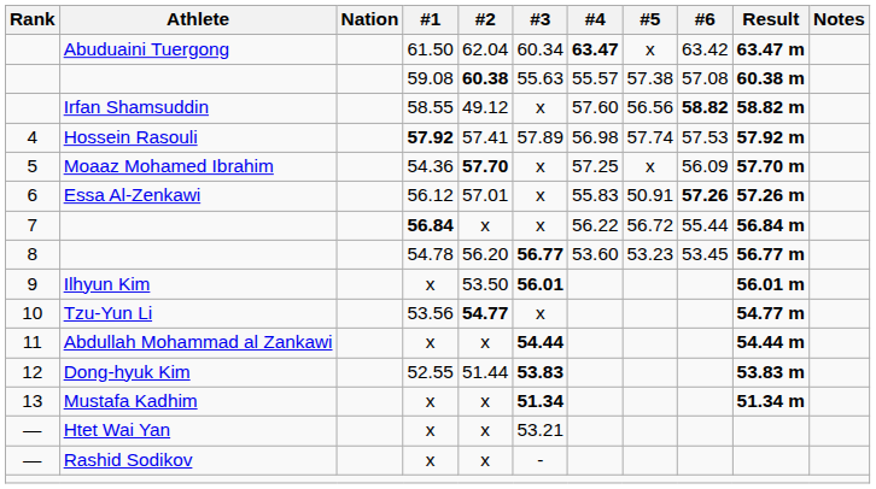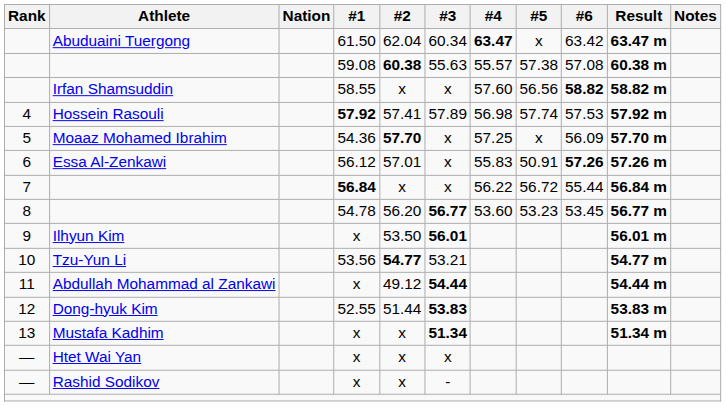 <table class="wikitable sortable" style="text-align:center;">
 <tr>
 <th scope="col" style="width: 10px;">Rank</th>
 <th scope="col">Athlete</th>
 <th scope="col">Nation</th>
 <th scope="col">#1</th>
 <th scope="col">#2</th>
 <th scope="col">#3</th>
 <th scope="col">#4</th>
 <th scope="col">#5</th>
 <th scope="col">#6</th>
 <th scope="col">Result</th>
 <th scope="col">Notes</th>
 </tr>
 <tr>
 <td></td>
 <td align="left"><a href='#'>Abuduaini Tuergong</a></td>
 <td align="left"></td>
 <td>61.50</td>
 <td>62.04</td>
 <td>60.34</td>
 <td><strong>63.47</strong></td>
 <td>x</td>
 <td>63.42</td>
 <td><strong>63.47 m</strong></td>
 <td></td>
 </tr>
 <tr>
 <td></td>
 <td align="left"></td>
 <td align="left"></td>
 <td>59.08</td>
 <td><strong>60.38</strong></td>
 <td>55.63</td>
 <td>55.57</td>
 <td>57.38</td>
 <td>57.08</td>
 <td><strong>60.38 m</strong></td>
 <td></td>
 </tr>
 <tr>
 <td></td>
 <td align="left"><a href='#'>Irfan Shamsuddin</a></td>
 <td align="left"></td>
 <td>58.55</td>
-<td>49.12</td>
+<td>x</td>
 <td>x</td>
 <td>57.60</td>
 <td>56.56</td>
 <td><strong>58.82</strong></td>
 <td><strong>58.82 m</strong></td>
 <td></td>
 </tr>
 <tr>
 <td>4</td>
 <td align="left"><a href='#'>Hossein Rasouli</a></td>
 <td align="left"></td>
 <td><strong>57.92</strong></td>
 <td>57.41</td>
 <td>57.89</td>
 <td>56.98</td>
 <td>57.74</td>
 <td>57.53</td>
 <td><strong>57.92 m</strong></td>
 <td></td>
 </tr>
 <tr>
 <td>5</td>
 <td align=left><a href='#'>Moaaz Mohamed Ibrahim</a></td>
 <td align=left></td>
 <td>54.36</td>
 <td><strong>57.70</strong></td>
 <td>x</td>
 <td>57.25</td>
 <td>x</td>
 <td>56.09</td>
 <td><strong>57.70 m</strong></td>
 <td></td>
 </tr>
 <tr>
 <td>6</td>
 <td align="left"><a href='#'>Essa Al-Zenkawi</a></td>
 <td align="left"></td>
 <td>56.12</td>
 <td>57.01</td>
 <td>x</td>
 <td>55.83</td>
 <td>50.91</td>
 <td><strong>57.26</strong></td>
 <td><strong>57.26 m</strong></td>
 <td></td>
 </tr>
 <tr>
 <td>7</td>
 <td align="left"></td>
 <td align="left"></td>
 <td><strong>56.84</strong></td>
 <td>x</td>
 <td>x</td>
 <td>56.22</td>
 <td>56.72</td>
 <td>55.44</td>
 <td><strong>56.84 m</strong></td>
 <td></td>
 </tr>
 <tr>
 <td>8</td>
 <td align="left"></td>
 <td align="left"></td>
 <td>54.78</td>
 <td>56.20</td>
 <td><strong>56.77</strong></td>
 <td>53.60</td>
 <td>53.23</td>
 <td>53.45</td>
 <td><strong>56.77 m</strong></td>
 <td></td>
 </tr>
 <tr>
 <td>9</td>
 <td align="left"><a href='#'>Ilhyun Kim</a></td>
 <td align="left"></td>
 <td>x</td>
 <td>53.50</td>
 <td><strong>56.01</strong></td>
 <td></td>
 <td></td>
 <td></td>
 <td><strong>56.01 m</strong></td>
 <td></td>
 </tr>
 <tr>
 <td>10</td>
 <td align="left"><a href='#'>Tzu-Yun Li</a></td>
 <td align="left"></td>
 <td>53.56</td>
 <td><strong>54.77</strong></td>
-<td>x</td>
+<td>53.21</td>
 <td></td>
 <td></td>
 <td></td>
 <td><strong>54.77 m</strong></td>
 <td></td>
 </tr>
 <tr>
 <td>11</td>
 <td align="left"><a href='#'>Abdullah Mohammad al Zankawi</a></td>
 <td align="left"></td>
 <td>x</td>
-<td>x</td>
+<td>49.12</td>
 <td><strong>54.44</strong></td>
 <td></td>
 <td></td>
 <td></td>
 <td><strong>54.44 m</strong></td>
 <td></td>
 </tr>
 <tr>
 <td>12</td>
 <td align="left"><a href='#'>Dong-hyuk Kim</a></td>
 <td align="left"></td>
 <td>52.55</td>
 <td>51.44</td>
 <td><strong>53.83</strong></td>
 <td></td>
 <td></td>
 <td></td>
 <td><strong>53.83 m</strong></td>
 <td></td>
 </tr>
 <tr>
 <td>13</td>
 <td align="left"><a href='#'>Mustafa Kadhim</a></td>
 <td align="left"></td>
 <td>x</td>
 <td>x</td>
 <td><strong>51.34</strong></td>
 <td></td>
 <td></td>
 <td></td>
 <td><strong>51.34 m</strong></td>
 <td></td>
 </tr>
 <tr>
 <td>—</td>
 <td align="left"><a href='#'>Htet Wai Yan</a></td>
 <td align="left"></td>
 <td>x</td>
 <td>x</td>
-<td>53.21</td>
+<td>x</td>
 <td></td>
 <td></td>
 <td></td>
 <td><strong></strong></td>
 <td></td>
 </tr>
 <tr>
 <td>—</td>
 <td align="left"><a href='#'>Rashid Sodikov</a></td>
 <td align="left"></td>
 <td>x</td>
 <td>x</td>
 <td>-</td>
 <td></td>
 <td></td>
 <td></td>
 <td><strong></strong></td>
 <td></td>
 </tr>
 <tr class="sortbottom">
 <td colspan="11"></td>
 </tr>
 </table>
